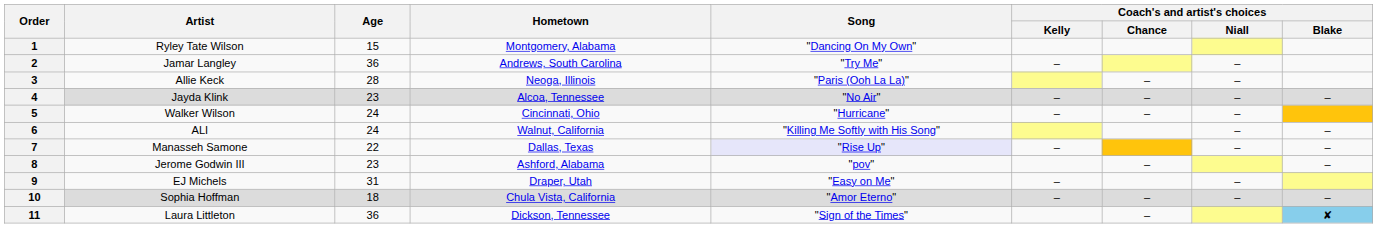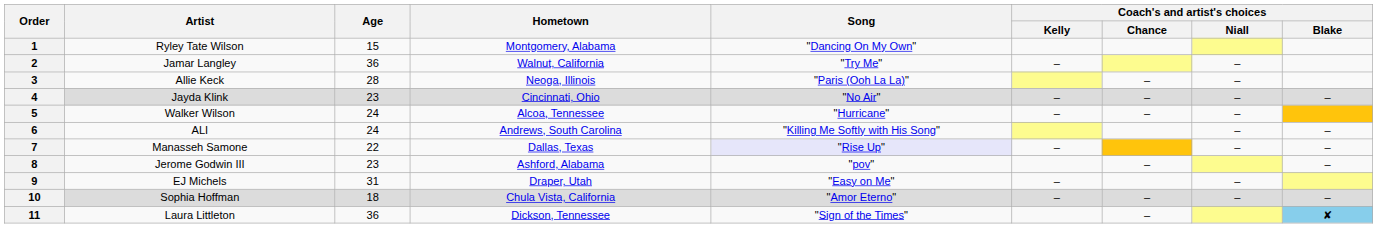 <table class="wikitable" style="text-align:center; line-height:17px; width:100%">
 <tr>
 <th rowspan="2" scope="col" style="width:04%">Order</th>
 <th rowspan="2" scope="col" style="width:18%">Artist</th>
 <th rowspan="2" scope="col" style="width:05%">Age</th>
 <th rowspan="2" scope="col" style="width:20%">Hometown</th>
 <th rowspan="2" scope="col" style="width:20%">Song</th>
 <th colspan="4" scope="col" style="width:24%">Coach's and artist's choices</th>
 </tr>
 <tr>
 <th style="width:06%">Kelly</th>
 <th style="width:06%">Chance</th>
 <th style="width:06%">Niall</th>
 <th style="width:06%">Blake</th>
 </tr>
 <tr>
 <th>1</th>
 <td>Ryley Tate Wilson</td>
 <td>15</td>
 <td><a href='#'>Montgomery, Alabama</a></td>
 <td>"<a href='#'>Dancing On My Own</a>"</td>
 <td><em></em></td>
 <td><em></em></td>
 <td style="background:#fdfc8f"><em></em></td>
 <td><em></em></td>
 </tr>
 <tr>
 <th>2</th>
 <td>Jamar Langley</td>
 <td>36</td>
-<td><a href='#'>Andrews, South Carolina</a></td>
+<td><a href='#'>Walnut, California</a></td>
 <td>"<a href='#'>Try Me</a>"</td>
 <td>–</td>
 <td style="background:#fdfc8f"><em></em></td>
 <td>–</td>
 <td><em></em></td>
 </tr>
 <tr>
 <th>3</th>
 <td>Allie Keck</td>
 <td>28</td>
 <td><a href='#'>Neoga, Illinois</a></td>
 <td>"<a href='#'>Paris (Ooh La La)</a>"</td>
 <td style="background:#fdfc8f"><em></em></td>
 <td>–</td>
 <td>–</td>
 <td><em></em></td>
 </tr>
 <tr style="background:#DCDCDC">
 <th>4</th>
 <td>Jayda Klink</td>
 <td>23</td>
-<td><a href='#'>Alcoa, Tennessee</a></td>
+<td><a href='#'>Cincinnati, Ohio</a></td>
 <td>"<a href='#'>No Air</a>"</td>
 <td>–</td>
 <td>–</td>
 <td>–</td>
 <td>–</td>
 </tr>
 <tr>
 <th>5</th>
 <td>Walker Wilson</td>
 <td>24</td>
-<td><a href='#'>Cincinnati, Ohio</a></td>
+<td><a href='#'>Alcoa, Tennessee</a></td>
 <td>"<a href='#'>Hurricane</a>"</td>
 <td>–</td>
 <td>–</td>
 <td>–</td>
 <td style="background:#ffc40c"><em></em></td>
 </tr>
 <tr>
 <th>6</th>
 <td>ALI</td>
 <td>24</td>
-<td><a href='#'>Walnut, California</a></td>
+<td><a href='#'>Andrews, South Carolina</a></td>
 <td>"<a href='#'>Killing Me Softly with His Song</a>"</td>
 <td style="background:#fdfc8f"><em></em></td>
 <td><em></em></td>
 <td>–</td>
 <td>–</td>
 </tr>
 <tr>
 <th>7</th>
 <td>Manasseh Samone</td>
 <td>22</td>
 <td><a href='#'>Dallas, Texas</a></td>
 <td style="background: lavender;">"<a href='#'>Rise Up</a>"</td>
 <td>–</td>
 <td style="background:#ffc40c"><em></em></td>
 <td>–</td>
 <td>–</td>
 </tr>
 <tr>
 <th>8</th>
 <td>Jerome Godwin III</td>
 <td>23</td>
 <td><a href='#'>Ashford, Alabama</a></td>
 <td>"<a href='#'>pov</a>"</td>
 <td><em></em></td>
 <td>–</td>
 <td style="background:#fdfc8f"><em></em></td>
 <td>–</td>
 </tr>
 <tr>
 <th>9</th>
 <td>EJ Michels</td>
 <td>31</td>
 <td><a href='#'>Draper, Utah</a></td>
 <td>"<a href='#'>Easy on Me</a>"</td>
 <td>–</td>
 <td><em></em></td>
 <td>–</td>
 <td style="background:#fdfc8f"><em></em></td>
 </tr>
 <tr style="background:#DCDCDC">
 <th>10</th>
 <td>Sophia Hoffman</td>
 <td>18</td>
 <td><a href='#'>Chula Vista, California</a></td>
 <td>"<a href='#'>Amor Eterno</a>"</td>
 <td>–</td>
 <td>–</td>
 <td>–</td>
 <td>–</td>
 </tr>
 <tr>
 <th>11</th>
 <td>Laura Littleton</td>
 <td>36</td>
 <td><a href='#'>Dickson, Tennessee</a></td>
 <td>"<a href='#'>Sign of the Times</a>"</td>
 <td><em></em></td>
 <td>–</td>
 <td style="background:#fdfc8f"><em></em></td>
 <td style="background:#87ceeb">✘</td>
 </tr>
 </table>
